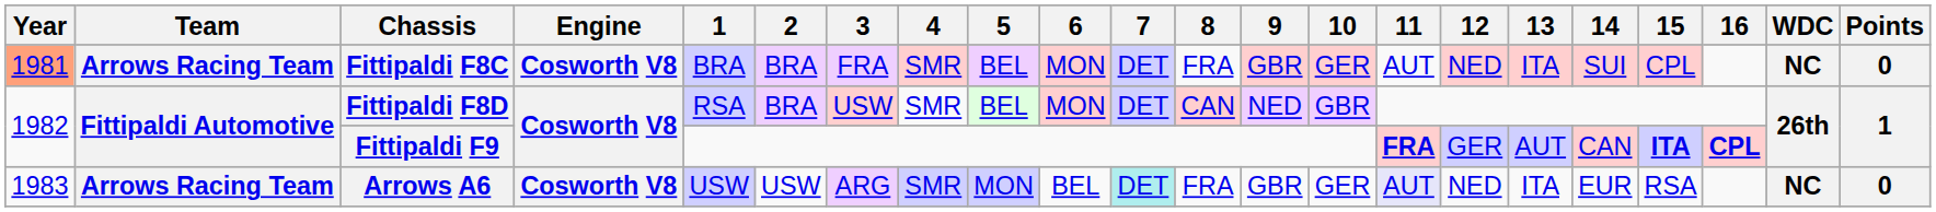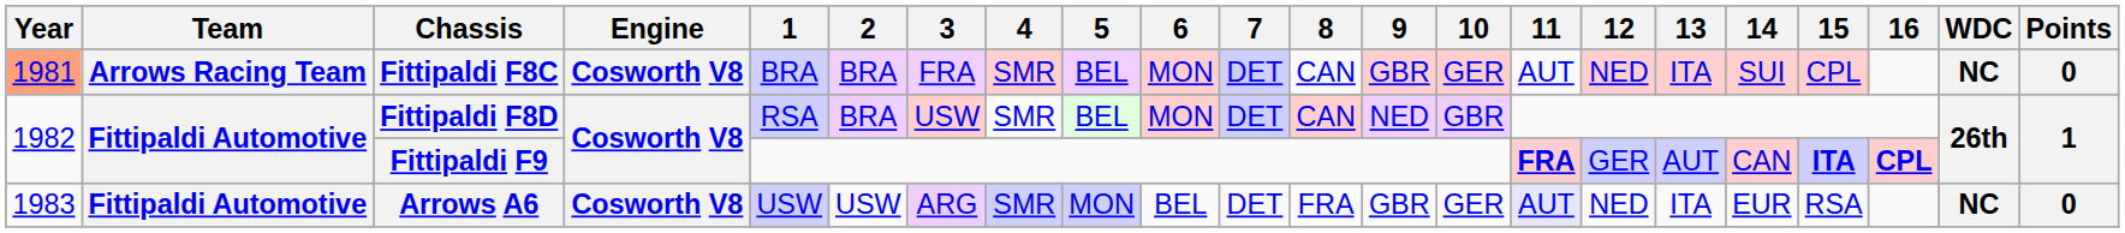 <table class="wikitable" style="text-align:center; font-size:85%">
 <tr>
 <th>Year</th>
 <th>Team</th>
 <th>Chassis</th>
 <th>Engine</th>
 <th>1</th>
 <th>2</th>
 <th>3</th>
 <th>4</th>
 <th>5</th>
 <th>6</th>
 <th>7</th>
 <th>8</th>
 <th>9</th>
 <th>10</th>
 <th>11</th>
 <th>12</th>
 <th>13</th>
 <th>14</th>
 <th>15</th>
 <th>16</th>
 <th>WDC</th>
 <th>Points</th>
 </tr>
 <tr>
 <td style="background: lightsalmon;"><a href='#'>1981</a></td>
 <th nowrap><a href='#'>Arrows Racing Team</a></th>
 <th nowrap><a href='#'>Fittipaldi</a> <a href='#'>F8C</a></th>
 <th nowrap><a href='#'>Cosworth</a> <a href='#'>V8</a></th>
 <td style="background:#CFCFFF;"><a href='#'>BRA</a><br></td>
 <td style="background:#EFCFFF;"><a href='#'>BRA</a><br></td>
 <td style="background:#EFCFFF;"><a href='#'>FRA</a><br></td>
 <td style="background:#FFCFCF;"><a href='#'>SMR</a><br></td>
 <td style="background:#EFCFFF;"><a href='#'>BEL</a><br></td>
 <td style="background:#FFCFCF;"><a href='#'>MON</a><br></td>
 <td style="background:#CFCFFF;"><a href='#'>DET</a><br></td>
-<td><a href='#'>FRA</a><br></td>
+<td><a href='#'>CAN</a></td>
 <td style="background:#FFCFCF;"><a href='#'>GBR</a><br></td>
 <td style="background:#FFCFCF;"><a href='#'>GER</a><br></td>
 <td><a href='#'>AUT</a></td>
 <td style="background:#FFCFCF;"><a href='#'>NED</a><br></td>
 <td style="background:#FFCFCF;"><a href='#'>ITA</a><br></td>
 <td style="background:#FFCFCF;"><a href='#'>SUI</a><br></td>
 <td style="background:#FFCFCF;"><a href='#'>CPL</a><br></td>
 <td></td>
 <th>NC</th>
 <th>0</th>
 </tr>
 <tr>
 <td rowspan=2><a href='#'>1982</a></td>
 <th rowspan=2 nowrap><a href='#'>Fittipaldi Automotive</a></th>
 <th nowrap><a href='#'>Fittipaldi</a> <a href='#'>F8D</a></th>
 <th rowspan=2 nowrap><a href='#'>Cosworth</a> <a href='#'>V8</a></th>
 <td style="background:#CFCFFF;"><a href='#'>RSA</a><br></td>
 <td style="background:#EFCFFF;"><a href='#'>BRA</a><br></td>
 <td style="background:#FFCFCF;"><a href='#'>USW</a><br></td>
 <td><a href='#'>SMR</a></td>
 <td style="background:#DFFFDF;"><a href='#'>BEL</a><br></td>
 <td style="background:#FFCFCF;"><a href='#'>MON</a><br></td>
 <td style="background:#CFCFFF;"><a href='#'>DET</a><br></td>
 <td style="background:#FFCFCF;"><a href='#'>CAN</a><br></td>
 <td style="background:#EFCFFF;"><a href='#'>NED</a><br></td>
 <td style="background:#EFCFFF;"><a href='#'>GBR</a><br></td>
 <td colspan=6></td>
 <th rowspan=2>26th</th>
 <th rowspan=2>1</th>
 </tr>
 <tr>
 <th nowrap><a href='#'>Fittipaldi</a> <a href='#'>F9</a></th>
 <td colspan=10></td>
 <td style="background:#FFCFCF;"><strong><a href='#'>FRA</a><br></strong></td>
 <td style="background:#CFCFFF;"><a href='#'>GER</a><br></td>
 <td style="background:#CFCFFF;"><a href='#'>AUT</a><br></td>
 <td style="background:#FFCFCF;"><a href='#'>CAN</a><br></td>
 <td style="background:#CFCFFF;"><strong><a href='#'>ITA</a><br></strong></td>
 <td style="background:#FFCFCF;"><strong><a href='#'>CPL</a><br></strong></td>
 </tr>
 <tr>
 <td><a href='#'>1983</a></td>
-<th nowrap><a href='#'>Arrows Racing Team</a></th>
+<th nowrap><a href='#'>Fittipaldi Automotive</a></th>
 <th nowrap><a href='#'>Arrows</a> <a href='#'>A6</a></th>
 <th nowrap><a href='#'>Cosworth</a> <a href='#'>V8</a></th>
 <td style="background:#CFCFFF;"><a href='#'>USW</a><br></td>
 <td><a href='#'>USW</a></td>
 <td style="background:#EFCFFF;"><a href='#'>ARG</a><br></td>
 <td style="background:#CFCFFF;"><a href='#'>SMR</a><br></td>
 <td style="background:#CFCFFF;"><a href='#'>MON</a><br></td>
 <td><a href='#'>BEL</a></td>
-<td style="background: paleturquoise;"><a href='#'>DET</a></td>
+<td><a href='#'>DET</a></td>
 <td><a href='#'>FRA</a><br></td>
 <td><a href='#'>GBR</a></td>
 <td><a href='#'>GER</a></td>
 <td style="background: lavender;"><a href='#'>AUT</a></td>
 <td><a href='#'>NED</a></td>
 <td><a href='#'>ITA</a></td>
 <td><a href='#'>EUR</a></td>
 <td><a href='#'>RSA</a></td>
 <td></td>
 <th>NC</th>
 <th>0</th>
 </tr>
 </table>
